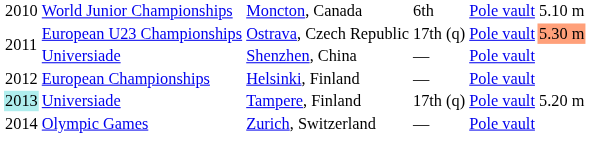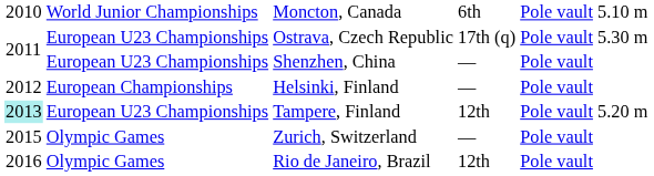 <table>
 <tr>
 <td>2010</td>
 <td><a href='#'>World Junior Championships</a></td>
 <td><a href='#'>Moncton</a>, Canada</td>
 <td>6th</td>
 <td><a href='#'>Pole vault</a></td>
 <td>5.10 m</td>
 </tr>
 <tr>
 <td rowspan=2>2011</td>
 <td><a href='#'>European U23 Championships</a></td>
 <td><a href='#'>Ostrava</a>, Czech Republic</td>
 <td>17th (q)</td>
 <td><a href='#'>Pole vault</a></td>
-<td style="background: lightsalmon;">5.30 m</td>
+<td>5.30 m</td>
 </tr>
 <tr>
-<td><a href='#'>Universiade</a></td>
+<td><a href='#'>European U23 Championships</a></td>
 <td><a href='#'>Shenzhen</a>, China</td>
 <td>—</td>
 <td><a href='#'>Pole vault</a></td>
 <td></td>
 </tr>
 <tr>
 <td>2012</td>
 <td><a href='#'>European Championships</a></td>
 <td><a href='#'>Helsinki</a>, Finland</td>
 <td>—</td>
 <td><a href='#'>Pole vault</a></td>
 <td></td>
 </tr>
 <tr>
 <td style="background: paleturquoise;">2013</td>
-<td><a href='#'>Universiade</a></td>
+<td><a href='#'>European U23 Championships</a></td>
 <td><a href='#'>Tampere</a>, Finland</td>
-<td>17th (q)</td>
+<td>12th</td>
 <td><a href='#'>Pole vault</a></td>
 <td>5.20 m</td>
 </tr>
 <tr>
-<td>2014</td>
+<td>2015</td>
 <td><a href='#'>Olympic Games</a></td>
 <td><a href='#'>Zurich</a>, Switzerland</td>
 <td>—</td>
 <td><a href='#'>Pole vault</a></td>
 <td></td>
 </tr>
+<tr>
+<td>2016</td>
+<td><a href='#'>Olympic Games</a></td>
+<td><a href='#'>Rio de Janeiro</a>, Brazil</td>
+<td>12th</td>
+<td><a href='#'>Pole vault</a></td>
+<td></td>
+</tr>
 </table>
